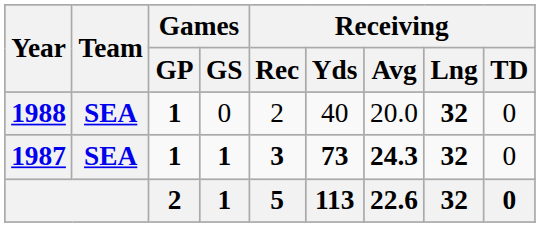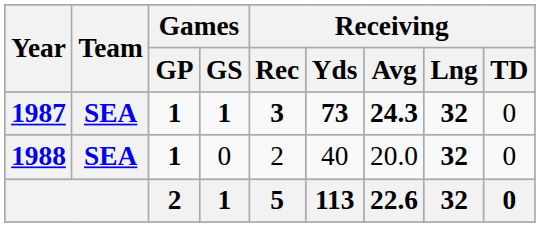 <table class="wikitable" style="text-align:center">
 <tr>
 <th rowspan="2">Year</th>
 <th rowspan="2">Team</th>
 <th colspan="2">Games</th>
 <th colspan="5">Receiving</th>
 </tr>
 <tr>
 <th>GP</th>
 <th>GS</th>
 <th>Rec</th>
 <th>Yds</th>
 <th>Avg</th>
 <th>Lng</th>
 <th>TD</th>
 </tr>
 <tr>
+<th><a href='#'>1987</a></th>
+<th><a href='#'>SEA</a></th>
+<td><strong>1</strong></td>
+<td><strong>1</strong></td>
+<td><strong>3</strong></td>
+<td><strong>73</strong></td>
+<td><strong>24.3</strong></td>
+<td><strong>32</strong></td>
+<td>0</td>
+</tr>
+<tr>
 <th><a href='#'>1988</a></th>
 <th><a href='#'>SEA</a></th>
 <td><strong>1</strong></td>
 <td>0</td>
 <td>2</td>
 <td>40</td>
 <td>20.0</td>
-<td><strong>32</strong></td>
-<td>0</td>
-</tr>
-<tr>
-<th><a href='#'>1987</a></th>
-<th><a href='#'>SEA</a></th>
-<td><strong>1</strong></td>
-<td><strong>1</strong></td>
-<td><strong>3</strong></td>
-<td><strong>73</strong></td>
-<td><strong>24.3</strong></td>
 <td><strong>32</strong></td>
 <td>0</td>
 </tr>
 <tr>
 <th colspan="2"></th>
 <th>2</th>
 <th>1</th>
 <th>5</th>
 <th>113</th>
 <th>22.6</th>
 <th>32</th>
 <th>0</th>
 </tr>
 </table>
